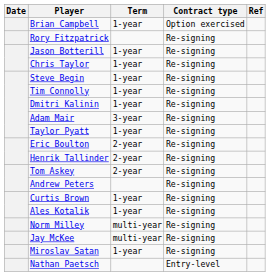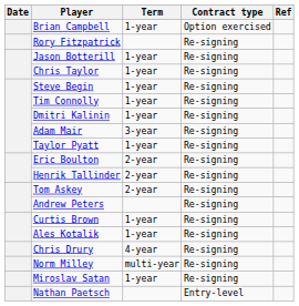 <table class="wikitable plainrowheaders">
 <tr style="background:#ddd; text-align:center;">
 <th>Date</th>
 <th>Player</th>
 <th>Term</th>
 <th>Contract type</th>
 <th>Ref</th>
 </tr>
 <tr>
 <th scope="row"></th>
 <td><a href='#'>Brian Campbell</a></td>
 <td>1-year</td>
 <td>Option exercised</td>
 <td></td>
 </tr>
 <tr>
 <th scope="row"></th>
 <td><a href='#'>Rory Fitzpatrick</a></td>
 <td></td>
 <td>Re-signing</td>
 <td></td>
 </tr>
 <tr>
 <th scope="row" rowspan=2></th>
 <td><a href='#'>Jason Botterill</a></td>
 <td>1-year</td>
 <td>Re-signing</td>
 <td></td>
 </tr>
 <tr>
 <td><a href='#'>Chris Taylor</a></td>
 <td>1-year</td>
 <td>Re-signing</td>
 <td></td>
 </tr>
 <tr>
 <th scope="row" rowspan=5></th>
 <td><a href='#'>Steve Begin</a></td>
 <td>1-year</td>
 <td>Re-signing</td>
 <td></td>
 </tr>
 <tr>
 <td><a href='#'>Tim Connolly</a></td>
 <td>1-year</td>
 <td>Re-signing</td>
 <td></td>
 </tr>
 <tr>
 <td><a href='#'>Dmitri Kalinin</a></td>
 <td>1-year</td>
 <td>Re-signing</td>
 <td></td>
 </tr>
 <tr>
 <td><a href='#'>Adam Mair</a></td>
 <td>3-year</td>
 <td>Re-signing</td>
 <td></td>
 </tr>
 <tr>
 <td><a href='#'>Taylor Pyatt</a></td>
 <td>1-year</td>
 <td>Re-signing</td>
 <td></td>
 </tr>
 <tr>
 <th scope="row" rowspan=2></th>
 <td><a href='#'>Eric Boulton</a></td>
 <td>2-year</td>
 <td>Re-signing</td>
 <td></td>
 </tr>
 <tr>
 <td><a href='#'>Henrik Tallinder</a></td>
 <td>2-year</td>
 <td>Re-signing</td>
 <td></td>
 </tr>
 <tr>
 <th scope="row" rowspan=2></th>
 <td><a href='#'>Tom Askey</a></td>
 <td>2-year</td>
 <td>Re-signing</td>
 <td></td>
 </tr>
 <tr>
 <td><a href='#'>Andrew Peters</a></td>
 <td></td>
 <td>Re-signing</td>
 <td></td>
 </tr>
 <tr>
 <th scope="row" rowspan=2></th>
 <td><a href='#'>Curtis Brown</a></td>
 <td>1-year</td>
 <td>Re-signing</td>
 <td></td>
 </tr>
 <tr>
 <td><a href='#'>Ales Kotalik</a></td>
 <td>1-year</td>
 <td>Re-signing</td>
 <td></td>
 </tr>
 <tr>
 <th scope="row"></th>
-<td><a href='#'>Norm Milley</a></td>
-<td>multi-year</td>
+<td><a href='#'>Chris Drury</a></td>
+<td>4-year</td>
 <td>Re-signing</td>
 <td></td>
 </tr>
 <tr>
 <th scope="row"></th>
-<td><a href='#'>Jay McKee</a></td>
+<td><a href='#'>Norm Milley</a></td>
 <td>multi-year</td>
 <td>Re-signing</td>
 <td></td>
 </tr>
 <tr>
 <th scope="row"></th>
 <td><a href='#'>Miroslav Satan</a></td>
 <td>1-year</td>
 <td>Re-signing</td>
 <td></td>
 </tr>
 <tr>
 <th scope="row"></th>
 <td><a href='#'>Nathan Paetsch</a></td>
 <td></td>
 <td>Entry-level</td>
 <td></td>
 </tr>
 </table>
